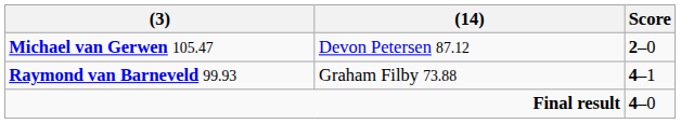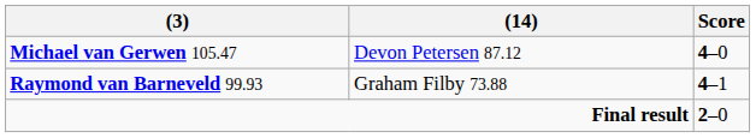 <table class="wikitable">
 <tr>
 <th width=270><strong></strong> (3)</th>
 <th width=270> (14)</th>
 <th>Score</th>
 </tr>
 <tr>
 <td><strong><a href='#'>Michael van Gerwen</a></strong> <small><span>105.47</span></small></td>
 <td><a href='#'>Devon Petersen</a> <small><span>87.12</span></small></td>
-<td><strong>2</strong>–0</td>
+<td><strong>4</strong>–0</td>
 </tr>
 <tr>
 <td><strong><a href='#'>Raymond van Barneveld</a></strong> <small><span>99.93</span></small></td>
 <td>Graham Filby <small><span>73.88</span></small></td>
 <td><strong>4</strong>–1</td>
 </tr>
 <tr>
 <td colspan="2" align="right"><strong>Final result</strong></td>
-<td><strong>4</strong>–0</td>
+<td><strong>2</strong>–0</td>
 </tr>
 </table>
